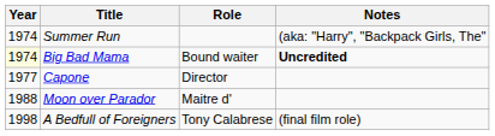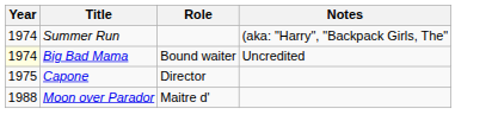 <table class="wikitable">
 <tr>
 <th>Year</th>
 <th>Title</th>
 <th>Role</th>
 <th>Notes</th>
 </tr>
 <tr>
 <td>1974</td>
 <td><em>Summer Run</em></td>
 <td></td>
 <td>(aka: "Harry", "Backpack Girls, The"</td>
 </tr>
 <tr>
 <td style="background: lightyellow;">1974</td>
 <td><em><a href='#'>Big Bad Mama</a></em></td>
 <td>Bound waiter</td>
-<td><strong>Uncredited</strong></td>
+<td>Uncredited</td>
 </tr>
 <tr>
-<td>1977</td>
+<td>1975</td>
 <td><em><a href='#'>Capone</a></em></td>
 <td>Director</td>
 <td></td>
 </tr>
 <tr>
 <td>1988</td>
 <td><em><a href='#'>Moon over Parador</a></em></td>
 <td>Maitre d'</td>
 <td></td>
 </tr>
-<tr>
-<td>1998</td>
-<td><em>A Bedfull of Foreigners</em></td>
-<td>Tony Calabrese</td>
-<td>(final film role)</td>
-</tr>
 </table>
